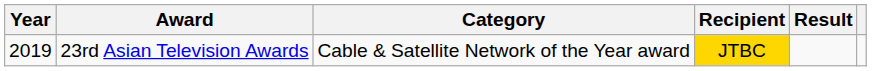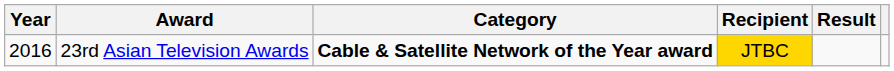 <table class="wikitable" style="text-align:center">
 <tr>
 <th>Year</th>
 <th>Award</th>
 <th>Category</th>
 <th>Recipient</th>
 <th>Result</th>
 <th></th>
 </tr>
 <tr>
-<td>2019</td>
+<td>2016</td>
 <td>23rd <a href='#'>Asian Television Awards</a></td>
-<td>Cable & Satellite Network of the Year award</td>
+<td><strong>Cable & Satellite Network of the Year award</strong></td>
 <td style="background: gold;">JTBC</td>
 <td></td>
 <td></td>
 </tr>
 </table>
